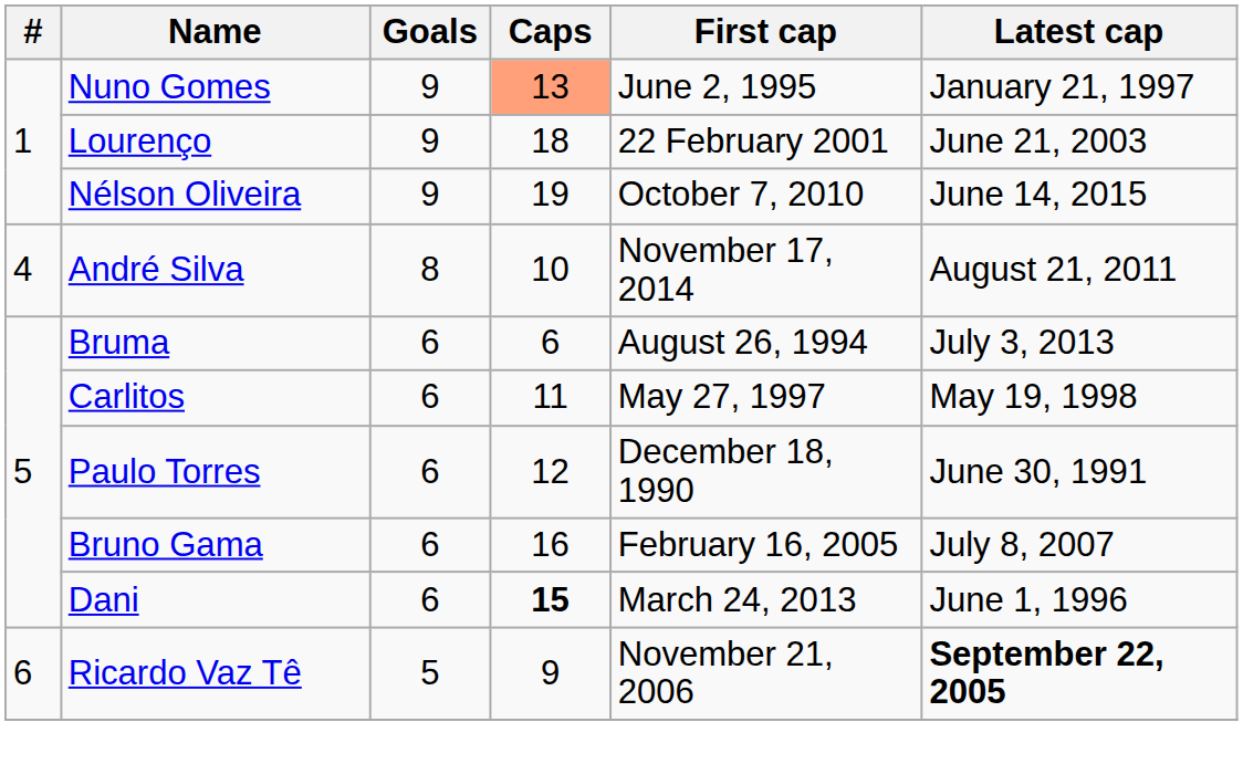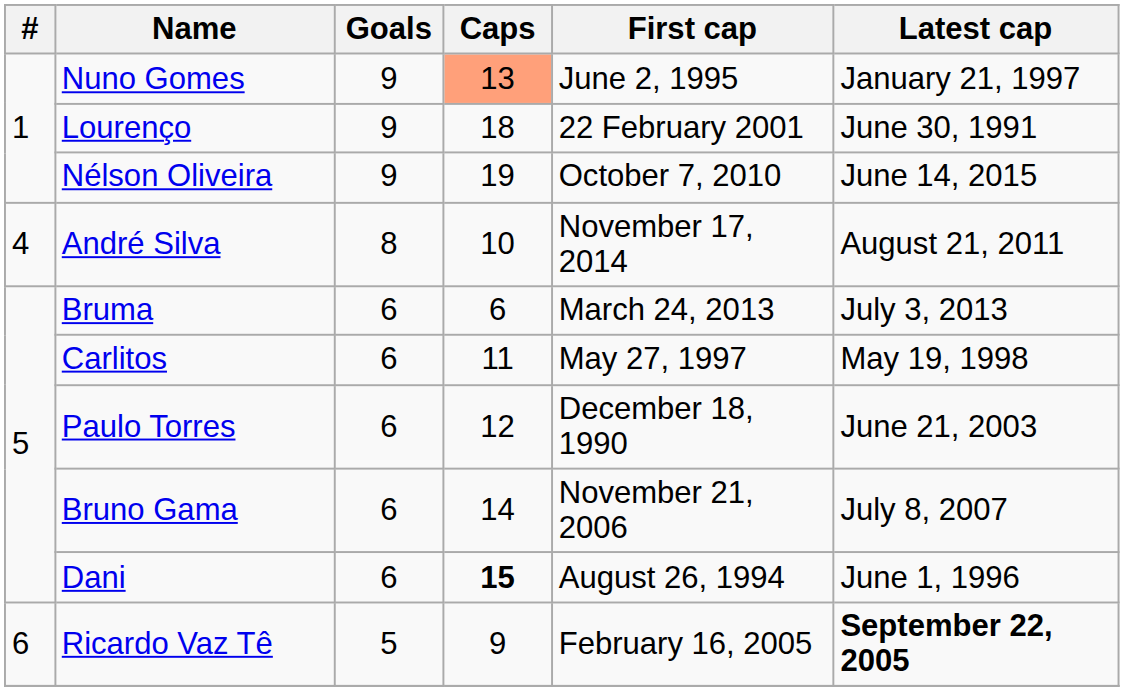 <table class="sortable wikitable" style="width:65%">
 <tr>
 <th style="width:20px;">#</th>
 <th style="width:150px;">Name</th>
 <th style="width:50px;">Goals</th>
 <th style="width:50px;">Caps</th>
 <th style="width:150px;">First cap</th>
 <th style="width:150px;">Latest cap</th>
 </tr>
 <tr>
 <td rowspan="3">1</td>
 <td><a href='#'>Nuno Gomes</a></td>
 <td align=center>9</td>
 <td align=center style="background: lightsalmon;">13</td>
 <td>June 2, 1995</td>
 <td>January 21, 1997</td>
 </tr>
 <tr>
 <td><a href='#'>Lourenço</a></td>
 <td align=center>9</td>
 <td align=center>18</td>
 <td>22 February 2001</td>
-<td>June 21, 2003</td>
+<td>June 30, 1991</td>
 </tr>
 <tr>
 <td><a href='#'>Nélson Oliveira</a></td>
 <td align=center>9</td>
 <td align=center>19</td>
 <td>October 7, 2010</td>
 <td>June 14, 2015</td>
 </tr>
 <tr>
 <td>4</td>
 <td><a href='#'>André Silva</a></td>
 <td align=center>8</td>
 <td align=center>10</td>
 <td>November 17, 2014</td>
 <td>August 21, 2011</td>
 </tr>
 <tr>
 <td rowspan="5">5</td>
 <td><a href='#'>Bruma</a></td>
 <td align=center>6</td>
 <td align=center>6</td>
-<td>August 26, 1994</td>
+<td>March 24, 2013</td>
 <td>July 3, 2013</td>
 </tr>
 <tr>
 <td><a href='#'>Carlitos</a></td>
 <td align=center>6</td>
 <td align=center>11</td>
 <td>May 27, 1997</td>
 <td>May 19, 1998</td>
 </tr>
 <tr>
 <td><a href='#'>Paulo Torres</a></td>
 <td align=center>6</td>
 <td align=center>12</td>
 <td>December 18, 1990</td>
-<td>June 30, 1991</td>
+<td>June 21, 2003</td>
 </tr>
 <tr>
 <td><a href='#'>Bruno Gama</a></td>
 <td align=center>6</td>
-<td align=center>16</td>
-<td>February 16, 2005</td>
+<td align=center>14</td>
+<td>November 21, 2006</td>
 <td>July 8, 2007</td>
 </tr>
 <tr>
 <td><a href='#'>Dani</a></td>
 <td align=center>6</td>
 <td align=center><strong>15</strong></td>
-<td>March 24, 2013</td>
+<td>August 26, 1994</td>
 <td>June 1, 1996</td>
 </tr>
 <tr>
 <td>6</td>
 <td><a href='#'>Ricardo Vaz Tê</a></td>
 <td align=center>5</td>
 <td align=center>9</td>
-<td>November 21, 2006</td>
+<td>February 16, 2005</td>
 <td><strong>September 22, 2005</strong></td>
 </tr>
 <tr>
 </tr>
 </table>
